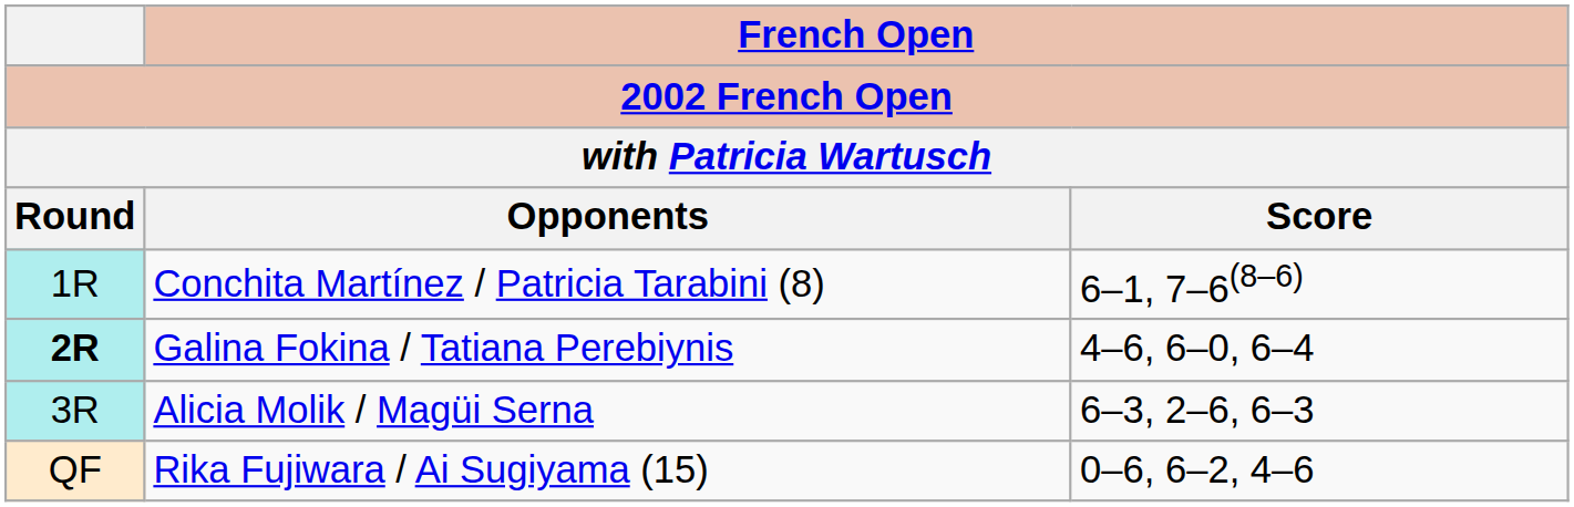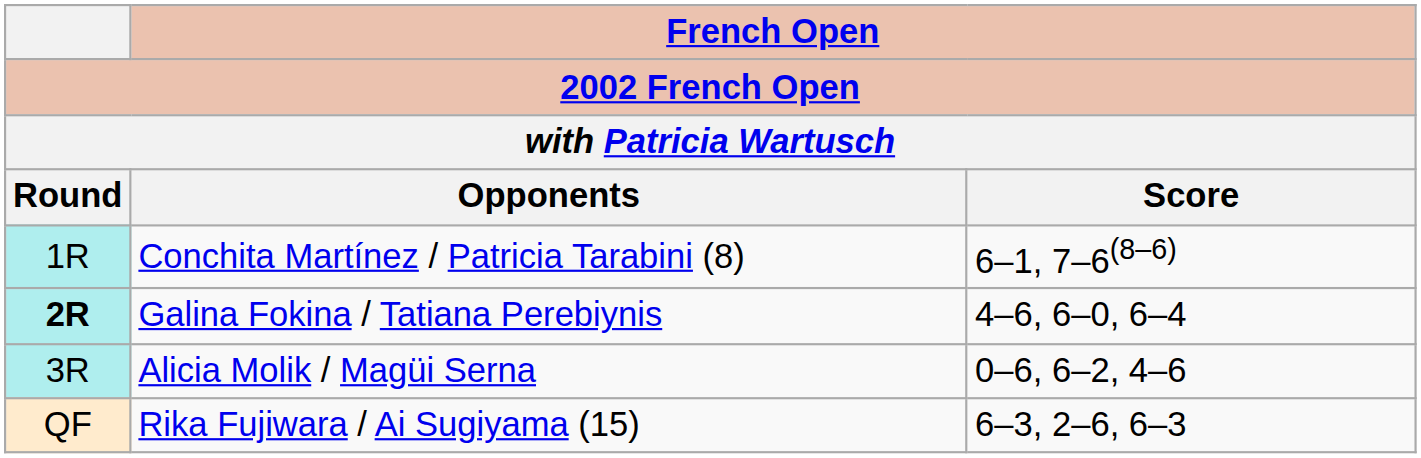 <table class="wikitable collapsible collapsed">
 <tr>
 <th></th>
 <th colspan=2 style="background:#ebc2af;"><a href='#'>French Open</a></th>
 </tr>
 <tr>
 <th colspan=3 style="background:#ebc2af;"><a href='#'>2002 French Open</a></th>
 </tr>
 <tr>
 <th colspan=3><em>with  <a href='#'>Patricia Wartusch</a></em></th>
 </tr>
 <tr>
 <th>Round</th>
 <th width=380>Opponents</th>
 <th width=200>Score</th>
 </tr>
 <tr>
 <td style="text-align:center; background:#afeeee;">1R</td>
 <td> <a href='#'>Conchita Martínez</a> /  <a href='#'>Patricia Tarabini</a> (8)</td>
 <td>6–1, 7–6<sup>(8–6)</sup></td>
 </tr>
 <tr>
 <td style="text-align:center; background:#afeeee;"><strong>2R</strong></td>
 <td> <a href='#'>Galina Fokina</a> /  <a href='#'>Tatiana Perebiynis</a></td>
 <td>4–6, 6–0, 6–4</td>
 </tr>
 <tr>
 <td style="text-align:center; background:#afeeee;">3R</td>
 <td> <a href='#'>Alicia Molik</a> /  <a href='#'>Magüi Serna</a></td>
-<td>6–3, 2–6, 6–3</td>
+<td>0–6, 6–2, 4–6</td>
 </tr>
 <tr>
 <td style="text-align:center; background:#ffebcd;">QF</td>
 <td> <a href='#'>Rika Fujiwara</a> /  <a href='#'>Ai Sugiyama</a> (15)</td>
-<td>0–6, 6–2, 4–6</td>
+<td>6–3, 2–6, 6–3</td>
 </tr>
 </table>
